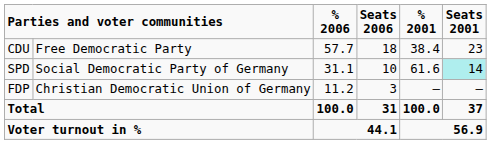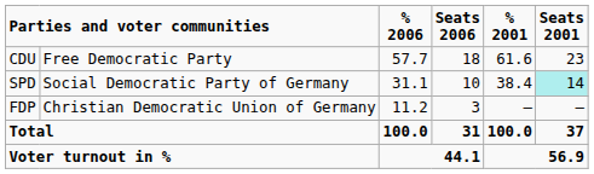 <table class="wikitable">
 <tr -- class="hintergrundfarbe6">
 <td colspan="2"><strong>Parties and voter communities</strong></td>
 <td align="center"><strong>%<br>2006</strong></td>
 <td align="center"><strong>Seats<br>2006</strong></td>
 <td align="center"><strong>%<br>2001</strong></td>
 <td align="center"><strong>Seats<br>2001</strong></td>
 </tr>
 <tr --->
 <td>CDU</td>
 <td>Free Democratic Party</td>
 <td align="right">57.7</td>
 <td align="right">18</td>
-<td align="right">38.4</td>
+<td align="right">61.6</td>
 <td align="right">23</td>
 </tr>
 <tr --->
 <td>SPD</td>
 <td>Social Democratic Party of Germany</td>
 <td align="right">31.1</td>
 <td align="right">10</td>
-<td align="right">61.6</td>
+<td align="right">38.4</td>
 <td align="right" style="background: paleturquoise;">14</td>
 </tr>
 <tr --->
 <td>FDP</td>
 <td>Christian Democratic Union of Germany</td>
 <td align="right">11.2</td>
 <td align="right">3</td>
 <td align="right">–</td>
 <td align="right">–</td>
 </tr>
 <tr -- class="hintergrundfarbe8">
 <td colspan="2"><strong>Total</strong></td>
 <td align="right"><strong>100.0</strong></td>
 <td align="right"><strong>31</strong></td>
 <td align="right"><strong>100.0</strong></td>
 <td align="right"><strong>37</strong></td>
 </tr>
 <tr -- class="hintergrundfarbe8">
 <td colspan="2"><strong>Voter turnout in %</strong></td>
 <td colspan="2" align="right"><strong>44.1</strong></td>
 <td colspan="2" align="right"><strong>56.9</strong></td>
 </tr>
 </table>
